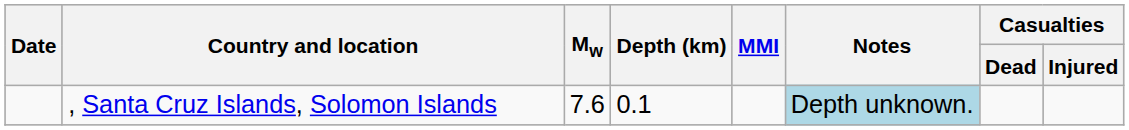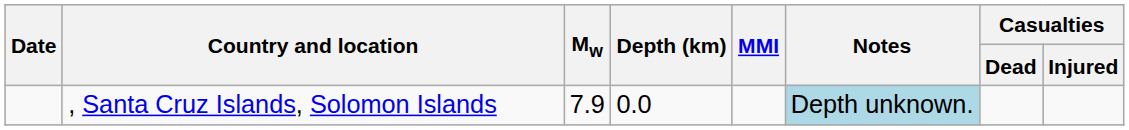 <table class="wikitable sortable sort-under" style="border:1px black; margin-left:1em;">
 <tr>
 <th rowspan="2"><small>Date</small></th>
 <th rowspan="2" style="width: 310px"><small>Country and location</small></th>
 <th rowspan="2"><small>M<sub>w</sub></small></th>
 <th rowspan="2"><small>Depth (km)</small></th>
 <th rowspan="2"><small><a href='#'>MMI</a></small></th>
 <th rowspan="2" class="unsortable"><small>Notes</small></th>
 <th colspan="2"><small>Casualties</small></th>
 </tr>
 <tr>
 <th><small>Dead</small></th>
 <th><small>Injured</small></th>
 </tr>
 <tr>
 <td></td>
 <td>, <a href='#'>Santa Cruz Islands</a>, <a href='#'>Solomon Islands</a></td>
-<td>7.6</td>
-<td>0.1</td>
+<td>7.9</td>
+<td>0.0</td>
 <td></td>
 <td style="background: lightblue;">Depth unknown.</td>
 <td></td>
 <td></td>
 </tr>
 </table>
